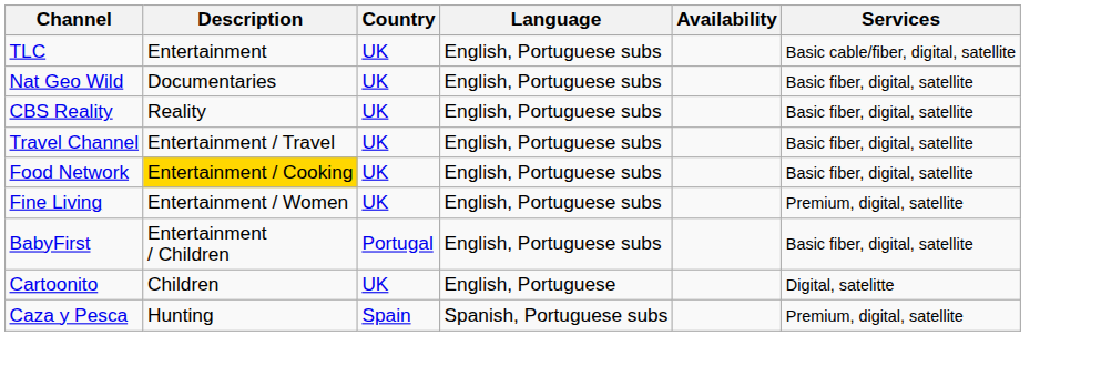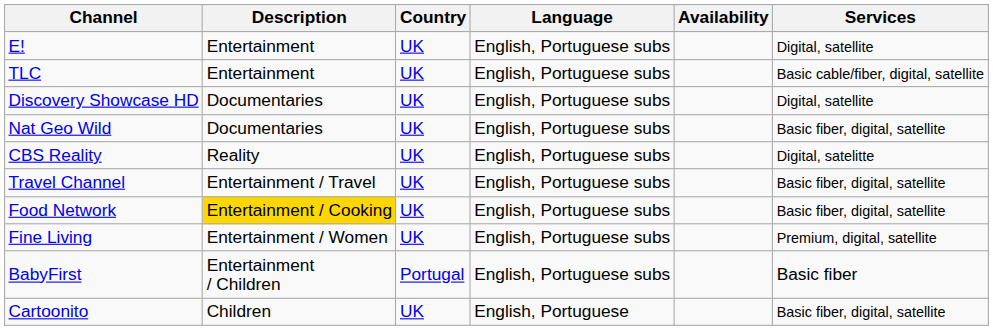 <table class="wikitable sortable">
 <tr>
 <th>Channel</th>
 <th>Description</th>
 <th>Country</th>
 <th>Language</th>
 <th>Availability</th>
 <th>Services</th>
 </tr>
 <tr>
+<td><a href='#'>E!</a></td>
+<td>Entertainment</td>
+<td><a href='#'>UK</a></td>
+<td>English, Portuguese subs</td>
+<td></td>
+<td><small>Digital, satellite</small></td>
+</tr>
+<tr>
 <td><a href='#'>TLC</a></td>
 <td>Entertainment</td>
 <td><a href='#'>UK</a></td>
 <td>English, Portuguese subs</td>
 <td></td>
 <td><small>Basic cable/fiber, digital, satellite</small></td>
+</tr>
+<tr>
+<td><a href='#'>Discovery Showcase HD</a></td>
+<td>Documentaries</td>
+<td><a href='#'>UK</a></td>
+<td>English, Portuguese subs</td>
+<td></td>
+<td><small>Digital, satellite</small></td>
 </tr>
 <tr>
 <td><a href='#'>Nat Geo Wild</a></td>
 <td>Documentaries</td>
 <td><a href='#'>UK</a></td>
 <td>English, Portuguese subs</td>
 <td></td>
 <td><small>Basic fiber, digital, satellite</small></td>
 </tr>
 <tr>
 <td><a href='#'>CBS Reality</a></td>
 <td>Reality</td>
 <td><a href='#'>UK</a></td>
 <td>English, Portuguese subs</td>
 <td></td>
-<td><small>Basic fiber, digital, satellite</small></td>
+<td><small>Digital, satelitte</small></td>
 </tr>
 <tr>
 <td><a href='#'>Travel Channel</a></td>
 <td>Entertainment / Travel</td>
 <td><a href='#'>UK</a></td>
 <td>English, Portuguese subs</td>
 <td></td>
 <td><small>Basic fiber, digital, satellite</small></td>
 </tr>
 <tr>
 <td><a href='#'>Food Network</a></td>
 <td style="background: gold;">Entertainment / Cooking</td>
 <td><a href='#'>UK</a></td>
 <td>English, Portuguese subs</td>
 <td></td>
 <td><small>Basic fiber, digital, satellite</small></td>
 </tr>
 <tr>
 <td><a href='#'>Fine Living</a></td>
 <td>Entertainment / Women</td>
 <td><a href='#'>UK</a></td>
 <td>English, Portuguese subs</td>
 <td></td>
 <td><small>Premium, digital, satellite</small></td>
 </tr>
 <tr>
 <td><a href='#'>BabyFirst</a></td>
 <td>Entertainment<br>/ Children</td>
 <td><a href='#'>Portugal</a></td>
 <td>English, Portuguese subs</td>
 <td></td>
-<td><small>Basic fiber, digital, satellite</small></td>
+<td>Basic fiber</td>
 </tr>
 <tr>
 <td><a href='#'>Cartoonito</a></td>
 <td>Children</td>
 <td><a href='#'>UK</a></td>
 <td>English, Portuguese</td>
 <td></td>
-<td><small>Digital, satelitte</small></td>
-</tr>
-<tr>
-<td><a href='#'>Caza y Pesca</a></td>
-<td>Hunting</td>
-<td><a href='#'>Spain</a></td>
-<td>Spanish, Portuguese subs</td>
-<td></td>
-<td><small>Premium, digital, satellite</small></td>
+<td><small>Basic fiber, digital, satellite</small></td>
 </tr>
 </table>
